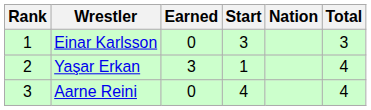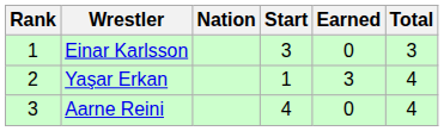 <table class="wikitable sortable" style="text-align:center;">
 <tr>
 <th>Rank</th>
 <th>Wrestler</th>
+<th>Nation</th>
+<th>Start</th>
 <th>Earned</th>
-<th>Start</th>
-<th>Nation</th>
 <th>Total</th>
 </tr>
 <tr style="background:#cfc;">
 <td>1</td>
 <td align=left><a href='#'>Einar Karlsson</a></td>
+<td align=left></td>
+<td>3</td>
 <td>0</td>
-<td>3</td>
-<td align=left></td>
 <td>3</td>
 </tr>
 <tr style="background:#cfc;">
 <td>2</td>
 <td align=left><a href='#'>Yaşar Erkan</a></td>
+<td align=left></td>
+<td>1</td>
 <td>3</td>
-<td>1</td>
-<td align=left></td>
 <td>4</td>
 </tr>
 <tr style="background:#cfc;">
 <td>3</td>
 <td align=left><a href='#'>Aarne Reini</a></td>
+<td align=left></td>
+<td>4</td>
 <td>0</td>
-<td>4</td>
-<td align=left></td>
 <td>4</td>
 </tr>
 </table>
